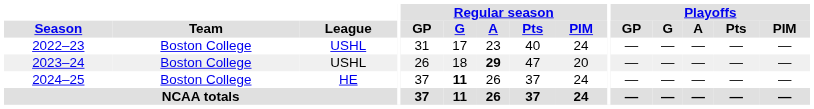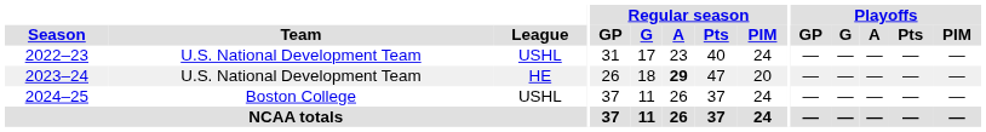 <table border="0" cellpadding="1" cellspacing="0" style="text-align:center; width:60em;">
 <tr bgcolor="#e0e0e0">
 <th colspan="3" bgcolor="#ffffff"></th>
 <th rowspan="101" bgcolor="#ffffff"></th>
 <th colspan="5"><a href='#'>Regular season</a></th>
 <th rowspan="101" bgcolor="#ffffff"></th>
 <th colspan="5"><a href='#'>Playoffs</a></th>
 </tr>
 <tr bgcolor="#e0e0e0">
 <th><a href='#'>Season</a></th>
 <th>Team</th>
 <th>League</th>
 <th>GP</th>
 <th><a href='#'>G</a></th>
 <th><a href='#'>A</a></th>
 <th><a href='#'>Pts</a></th>
 <th><a href='#'>PIM</a></th>
 <th>GP</th>
 <th>G</th>
 <th>A</th>
 <th>Pts</th>
 <th>PIM</th>
 </tr>
 <tr>
 <td><a href='#'>2022–23</a></td>
-<td><a href='#'>Boston College</a></td>
+<td><a href='#'>U.S. National Development Team</a></td>
 <td><a href='#'>USHL</a></td>
 <td>31</td>
 <td>17</td>
 <td>23</td>
 <td>40</td>
 <td>24</td>
 <td>—</td>
 <td>—</td>
 <td>—</td>
 <td>—</td>
 <td>—</td>
 </tr>
 <tr bgcolor="#f0f0f0">
 <td><a href='#'>2023–24</a></td>
-<td><a href='#'>Boston College</a></td>
-<td>USHL</td>
+<td>U.S. National Development Team</td>
+<td><a href='#'>HE</a></td>
 <td>26</td>
 <td>18</td>
 <td><strong>29</strong></td>
 <td>47</td>
 <td>20</td>
 <td>—</td>
 <td>—</td>
 <td>—</td>
 <td>—</td>
 <td>—</td>
 </tr>
 <tr>
 <td><a href='#'>2024–25</a></td>
 <td><a href='#'>Boston College</a></td>
-<td><a href='#'>HE</a></td>
+<td>USHL</td>
 <td>37</td>
-<td><strong>11</strong></td>
+<td>11</td>
 <td>26</td>
 <td>37</td>
 <td>24</td>
 <td>—</td>
 <td>—</td>
 <td>—</td>
 <td>—</td>
 <td>—</td>
 </tr>
 <tr bgcolor="#e0e0e0">
 <th colspan="3">NCAA totals</th>
 <th>37</th>
 <th>11</th>
 <th>26</th>
 <th>37</th>
 <th>24</th>
 <th>—</th>
 <th>—</th>
 <th>—</th>
 <th>—</th>
 <th>—</th>
 </tr>
 </table>
